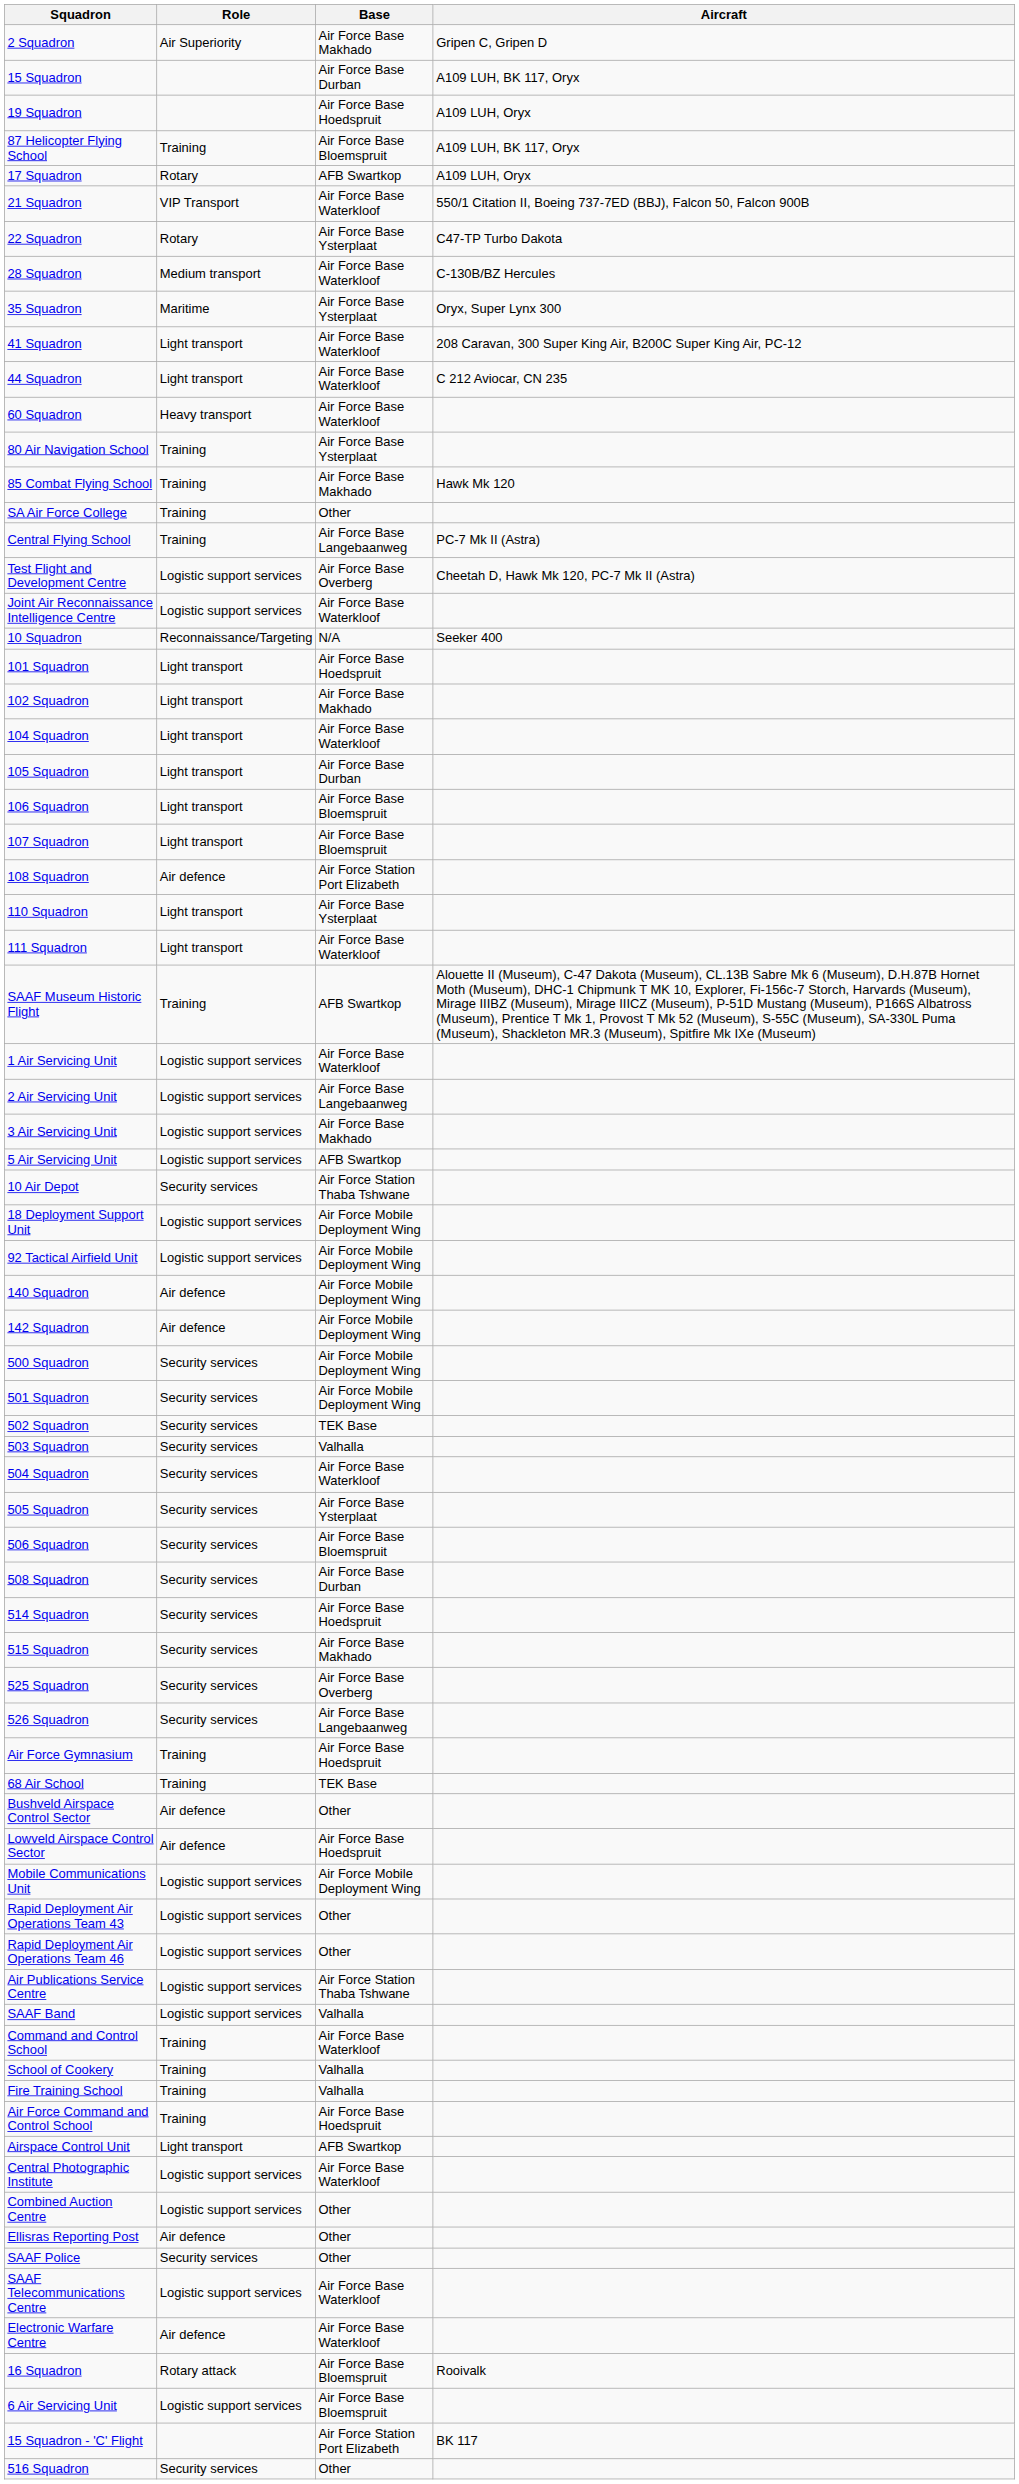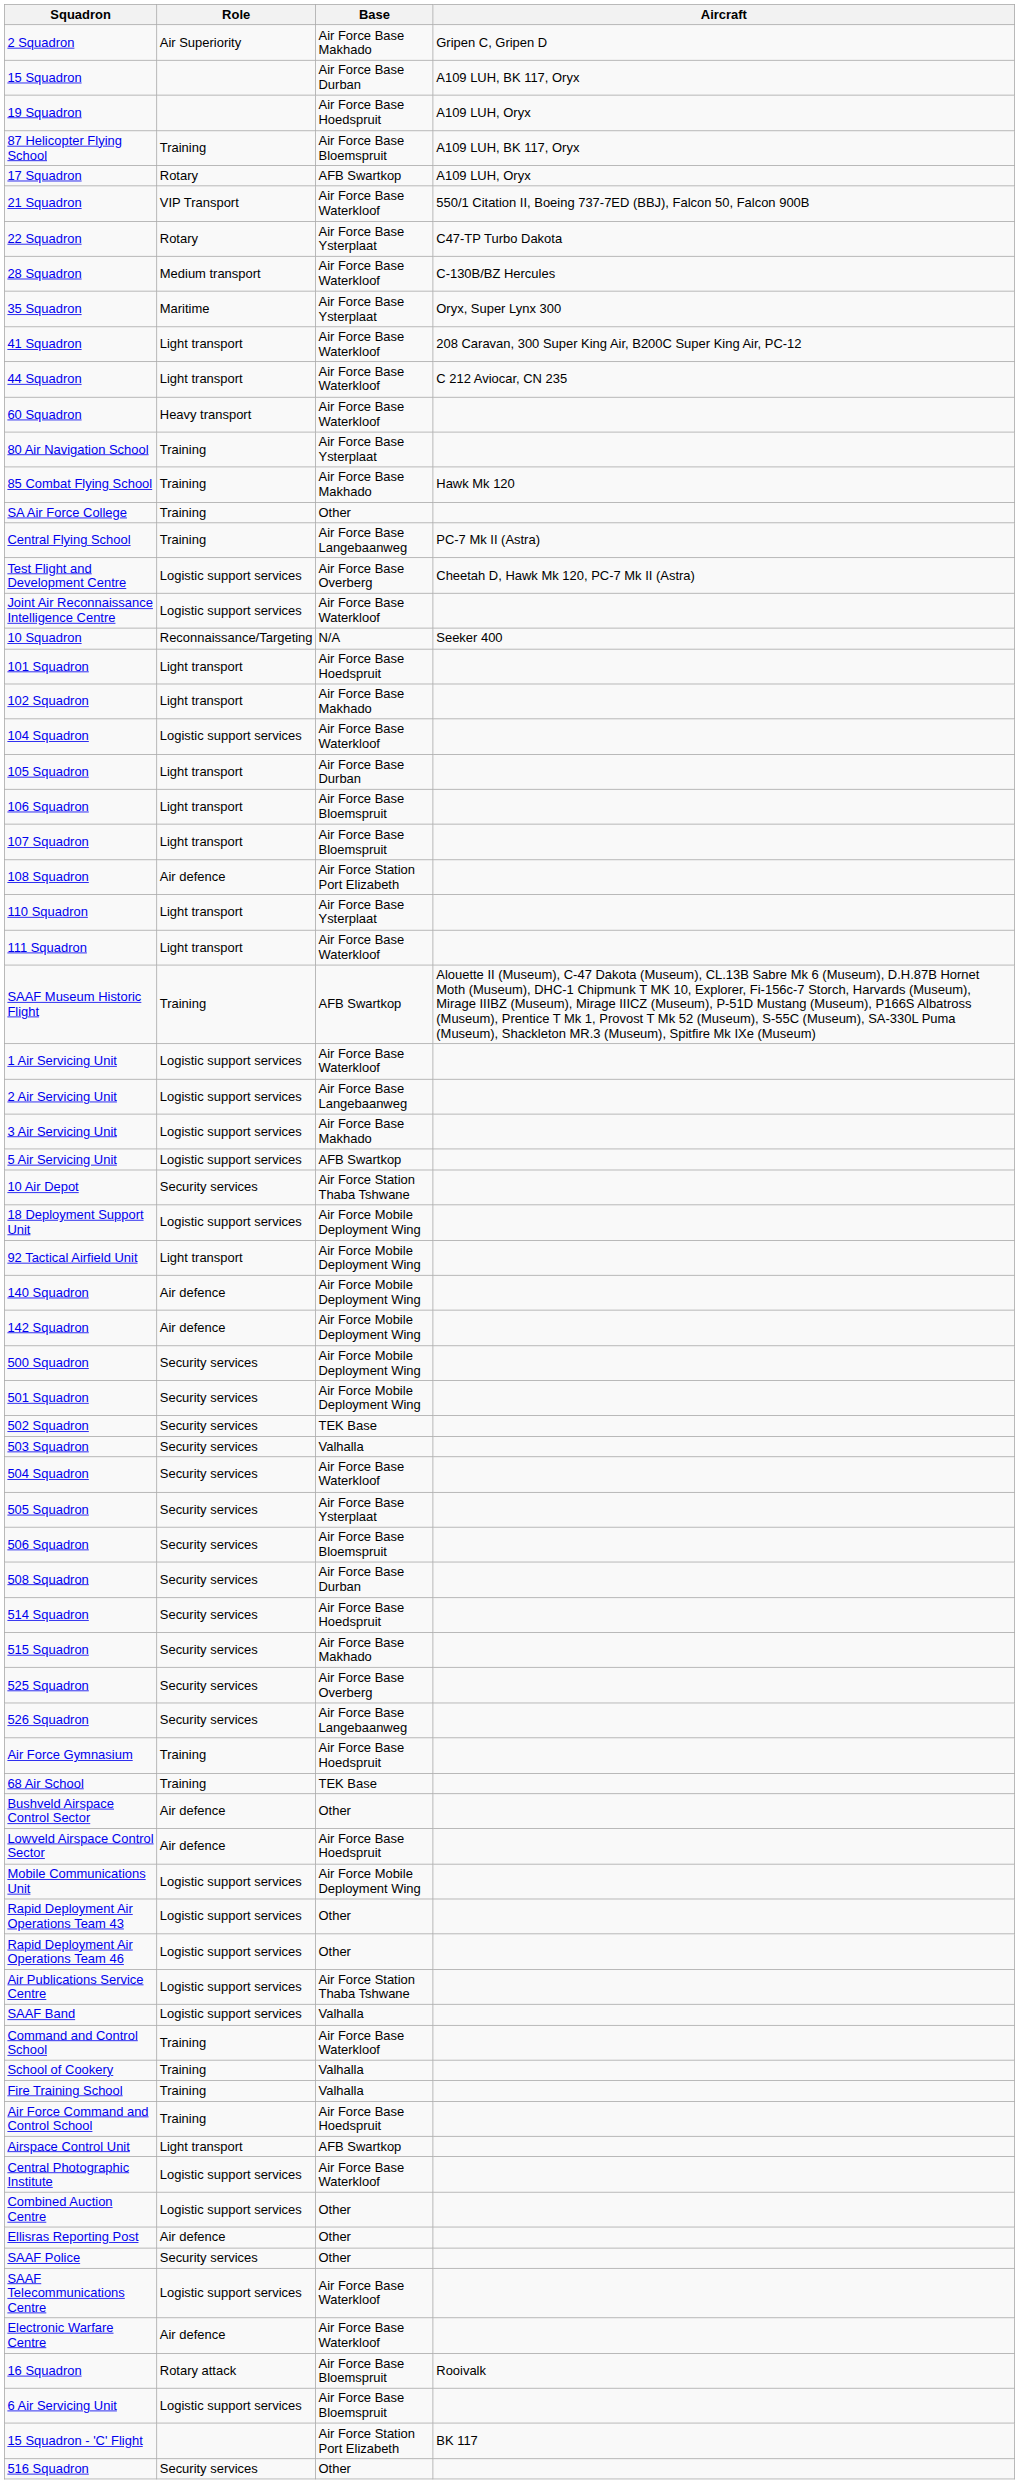 <table class="wikitable sortable">
 <tr>
 <th>Squadron</th>
 <th>Role</th>
 <th>Base</th>
 <th>Aircraft</th>
 </tr>
 <tr>
 <td><a href='#'>2 Squadron</a></td>
 <td>Air Superiority</td>
 <td>Air Force Base Makhado</td>
 <td>Gripen C, Gripen D</td>
 </tr>
 <tr>
 <td><a href='#'>15 Squadron</a></td>
 <td></td>
 <td>Air Force Base Durban</td>
 <td>A109 LUH, BK 117, Oryx</td>
 </tr>
 <tr>
 <td><a href='#'>19 Squadron</a></td>
 <td></td>
 <td>Air Force Base Hoedspruit</td>
 <td>A109 LUH, Oryx</td>
 </tr>
 <tr>
 <td><a href='#'>87 Helicopter Flying School</a></td>
 <td>Training</td>
 <td>Air Force Base Bloemspruit</td>
 <td>A109 LUH, BK 117, Oryx</td>
 </tr>
 <tr>
 <td><a href='#'>17 Squadron</a></td>
 <td>Rotary</td>
 <td>AFB Swartkop</td>
 <td>A109 LUH, Oryx</td>
 </tr>
 <tr>
 <td><a href='#'>21 Squadron</a></td>
 <td>VIP Transport</td>
 <td>Air Force Base Waterkloof</td>
 <td>550/1 Citation II, Boeing 737-7ED (BBJ), Falcon 50, Falcon 900B</td>
 </tr>
 <tr>
 <td><a href='#'>22 Squadron</a></td>
 <td>Rotary</td>
 <td>Air Force Base Ysterplaat</td>
 <td>C47-TP Turbo Dakota</td>
 </tr>
 <tr>
 <td><a href='#'>28 Squadron</a></td>
 <td>Medium transport</td>
 <td>Air Force Base Waterkloof</td>
 <td>C-130B/BZ Hercules</td>
 </tr>
 <tr>
 <td><a href='#'>35 Squadron</a></td>
 <td>Maritime</td>
 <td>Air Force Base Ysterplaat</td>
 <td>Oryx, Super Lynx 300</td>
 </tr>
 <tr>
 <td><a href='#'>41 Squadron</a></td>
 <td>Light transport</td>
 <td>Air Force Base Waterkloof</td>
 <td>208 Caravan, 300 Super King Air, B200C Super King Air, PC-12</td>
 </tr>
 <tr>
 <td><a href='#'>44 Squadron</a></td>
 <td>Light transport</td>
 <td>Air Force Base Waterkloof</td>
 <td>C 212 Aviocar, CN 235</td>
 </tr>
 <tr>
 <td><a href='#'>60 Squadron</a></td>
 <td>Heavy transport</td>
 <td>Air Force Base Waterkloof</td>
 <td></td>
 </tr>
 <tr>
 <td><a href='#'>80 Air Navigation School</a></td>
 <td>Training</td>
 <td>Air Force Base Ysterplaat</td>
 <td></td>
 </tr>
 <tr>
 <td><a href='#'>85 Combat Flying School</a></td>
 <td>Training</td>
 <td>Air Force Base Makhado</td>
 <td>Hawk Mk 120</td>
 </tr>
 <tr>
 <td><a href='#'>SA Air Force College</a></td>
 <td>Training</td>
 <td>Other</td>
 <td></td>
 </tr>
 <tr>
 <td><a href='#'>Central Flying School</a></td>
 <td>Training</td>
 <td>Air Force Base Langebaanweg</td>
 <td>PC-7 Mk II (Astra)</td>
 </tr>
 <tr>
 <td><a href='#'>Test Flight and Development Centre</a></td>
 <td>Logistic support services</td>
 <td>Air Force Base Overberg</td>
 <td>Cheetah D, Hawk Mk 120, PC-7 Mk II (Astra)</td>
 </tr>
 <tr>
 <td><a href='#'>Joint Air Reconnaissance Intelligence Centre</a></td>
 <td>Logistic support services</td>
 <td>Air Force Base Waterkloof</td>
 <td></td>
 </tr>
 <tr>
 <td><a href='#'>10 Squadron</a></td>
 <td>Reconnaissance/Targeting</td>
 <td>N/A</td>
 <td>Seeker 400</td>
 </tr>
 <tr>
 <td><a href='#'>101 Squadron</a></td>
 <td>Light transport</td>
 <td>Air Force Base Hoedspruit</td>
 <td></td>
 </tr>
 <tr>
 <td><a href='#'>102 Squadron</a></td>
 <td>Light transport</td>
 <td>Air Force Base Makhado</td>
 <td></td>
 </tr>
 <tr>
 <td><a href='#'>104 Squadron</a></td>
-<td>Light transport</td>
+<td>Logistic support services</td>
 <td>Air Force Base Waterkloof</td>
 <td></td>
 </tr>
 <tr>
 <td><a href='#'>105 Squadron</a></td>
 <td>Light transport</td>
 <td>Air Force Base Durban</td>
 <td></td>
 </tr>
 <tr>
 <td><a href='#'>106 Squadron</a></td>
 <td>Light transport</td>
 <td>Air Force Base Bloemspruit</td>
 <td></td>
 </tr>
 <tr>
 <td><a href='#'>107 Squadron</a></td>
 <td>Light transport</td>
 <td>Air Force Base Bloemspruit</td>
 <td></td>
 </tr>
 <tr>
 <td><a href='#'>108 Squadron</a></td>
 <td>Air defence</td>
 <td>Air Force Station Port Elizabeth</td>
 <td></td>
 </tr>
 <tr>
 <td><a href='#'>110 Squadron</a></td>
 <td>Light transport</td>
 <td>Air Force Base Ysterplaat</td>
 <td></td>
 </tr>
 <tr>
 <td><a href='#'>111 Squadron</a></td>
 <td>Light transport</td>
 <td>Air Force Base Waterkloof</td>
 <td></td>
 </tr>
 <tr>
 <td><a href='#'>SAAF Museum Historic Flight</a></td>
 <td>Training</td>
 <td>AFB Swartkop</td>
 <td>Alouette II (Museum), C-47 Dakota (Museum), CL.13B Sabre Mk 6 (Museum), D.H.87B Hornet Moth (Museum), DHC-1 Chipmunk T MK 10, Explorer, Fi-156c-7 Storch, Harvards (Museum), Mirage IIIBZ (Museum), Mirage IIICZ (Museum), P-51D Mustang (Museum), P166S Albatross (Museum), Prentice T Mk 1, Provost T Mk 52 (Museum), S-55C (Museum), SA-330L Puma (Museum), Shackleton MR.3 (Museum), Spitfire Mk IXe (Museum)</td>
 </tr>
 <tr>
 <td><a href='#'>1 Air Servicing Unit</a></td>
 <td>Logistic support services</td>
 <td>Air Force Base Waterkloof</td>
 <td></td>
 </tr>
 <tr>
 <td><a href='#'>2 Air Servicing Unit</a></td>
 <td>Logistic support services</td>
 <td>Air Force Base Langebaanweg</td>
 <td></td>
 </tr>
 <tr>
 <td><a href='#'>3 Air Servicing Unit</a></td>
 <td>Logistic support services</td>
 <td>Air Force Base Makhado</td>
 <td></td>
 </tr>
 <tr>
 <td><a href='#'>5 Air Servicing Unit</a></td>
 <td>Logistic support services</td>
 <td>AFB Swartkop</td>
 <td></td>
 </tr>
 <tr>
 <td><a href='#'>10 Air Depot</a></td>
 <td>Security services</td>
 <td>Air Force Station Thaba Tshwane</td>
 <td></td>
 </tr>
 <tr>
 <td><a href='#'>18 Deployment Support Unit</a></td>
 <td>Logistic support services</td>
 <td>Air Force Mobile Deployment Wing</td>
 <td></td>
 </tr>
 <tr>
 <td><a href='#'>92 Tactical Airfield Unit</a></td>
-<td>Logistic support services</td>
+<td>Light transport</td>
 <td>Air Force Mobile Deployment Wing</td>
 <td></td>
 </tr>
 <tr>
 <td><a href='#'>140 Squadron</a></td>
 <td>Air defence</td>
 <td>Air Force Mobile Deployment Wing</td>
 <td></td>
 </tr>
 <tr>
 <td><a href='#'>142 Squadron</a></td>
 <td>Air defence</td>
 <td>Air Force Mobile Deployment Wing</td>
 <td></td>
 </tr>
 <tr>
 <td><a href='#'>500 Squadron</a></td>
 <td>Security services</td>
 <td>Air Force Mobile Deployment Wing</td>
 <td></td>
 </tr>
 <tr>
 <td><a href='#'>501 Squadron</a></td>
 <td>Security services</td>
 <td>Air Force Mobile Deployment Wing</td>
 <td></td>
 </tr>
 <tr>
 <td><a href='#'>502 Squadron</a></td>
 <td>Security services</td>
 <td>TEK Base</td>
 <td></td>
 </tr>
 <tr>
 <td><a href='#'>503 Squadron</a></td>
 <td>Security services</td>
 <td>Valhalla</td>
 <td></td>
 </tr>
 <tr>
 <td><a href='#'>504 Squadron</a></td>
 <td>Security services</td>
 <td>Air Force Base Waterkloof</td>
 <td></td>
 </tr>
 <tr>
 <td><a href='#'>505 Squadron</a></td>
 <td>Security services</td>
 <td>Air Force Base Ysterplaat</td>
 <td></td>
 </tr>
 <tr>
 <td><a href='#'>506 Squadron</a></td>
 <td>Security services</td>
 <td>Air Force Base Bloemspruit</td>
 <td></td>
 </tr>
 <tr>
 <td><a href='#'>508 Squadron</a></td>
 <td>Security services</td>
 <td>Air Force Base Durban</td>
 <td></td>
 </tr>
 <tr>
 <td><a href='#'>514 Squadron</a></td>
 <td>Security services</td>
 <td>Air Force Base Hoedspruit</td>
 <td></td>
 </tr>
 <tr>
 <td><a href='#'>515 Squadron</a></td>
 <td>Security services</td>
 <td>Air Force Base Makhado</td>
 <td></td>
 </tr>
 <tr>
 <td><a href='#'>525 Squadron</a></td>
 <td>Security services</td>
 <td>Air Force Base Overberg</td>
 <td></td>
 </tr>
 <tr>
 <td><a href='#'>526 Squadron</a></td>
 <td>Security services</td>
 <td>Air Force Base Langebaanweg</td>
 <td></td>
 </tr>
 <tr>
 <td><a href='#'>Air Force Gymnasium</a></td>
 <td>Training</td>
 <td>Air Force Base Hoedspruit</td>
 <td></td>
 </tr>
 <tr>
 <td><a href='#'>68 Air School</a></td>
 <td>Training</td>
 <td>TEK Base</td>
 <td></td>
 </tr>
 <tr>
 <td><a href='#'>Bushveld Airspace Control Sector</a></td>
 <td>Air defence</td>
 <td>Other</td>
 <td></td>
 </tr>
 <tr>
 <td><a href='#'>Lowveld Airspace Control Sector</a></td>
 <td>Air defence</td>
 <td>Air Force Base Hoedspruit</td>
 <td></td>
 </tr>
 <tr>
 <td><a href='#'>Mobile Communications Unit</a></td>
 <td>Logistic support services</td>
 <td>Air Force Mobile Deployment Wing</td>
 <td></td>
 </tr>
 <tr>
 <td><a href='#'>Rapid Deployment Air Operations Team 43</a></td>
 <td>Logistic support services</td>
 <td>Other</td>
 <td></td>
 </tr>
 <tr>
 <td><a href='#'>Rapid Deployment Air Operations Team 46</a></td>
 <td>Logistic support services</td>
 <td>Other</td>
 <td></td>
 </tr>
 <tr>
 <td><a href='#'>Air Publications Service Centre</a></td>
 <td>Logistic support services</td>
 <td>Air Force Station Thaba Tshwane</td>
 <td></td>
 </tr>
 <tr>
 <td><a href='#'>SAAF Band</a></td>
 <td>Logistic support services</td>
 <td>Valhalla</td>
 <td></td>
 </tr>
 <tr>
 <td><a href='#'>Command and Control School</a></td>
 <td>Training</td>
 <td>Air Force Base Waterkloof</td>
 <td></td>
 </tr>
 <tr>
 <td><a href='#'>School of Cookery</a></td>
 <td>Training</td>
 <td>Valhalla</td>
 <td></td>
 </tr>
 <tr>
 <td><a href='#'>Fire Training School</a></td>
 <td>Training</td>
 <td>Valhalla</td>
 <td></td>
 </tr>
 <tr>
 <td><a href='#'>Air Force Command and Control School</a></td>
 <td>Training</td>
 <td>Air Force Base Hoedspruit</td>
 <td></td>
 </tr>
 <tr>
 <td><a href='#'>Airspace Control Unit</a></td>
 <td>Light transport</td>
 <td>AFB Swartkop</td>
 <td></td>
 </tr>
 <tr>
 <td><a href='#'>Central Photographic Institute</a></td>
 <td>Logistic support services</td>
 <td>Air Force Base Waterkloof</td>
 <td></td>
 </tr>
 <tr>
 <td><a href='#'>Combined Auction Centre</a></td>
 <td>Logistic support services</td>
 <td>Other</td>
 <td></td>
 </tr>
 <tr>
 <td><a href='#'>Ellisras Reporting Post</a></td>
 <td>Air defence</td>
 <td>Other</td>
 <td></td>
 </tr>
 <tr>
 <td><a href='#'>SAAF Police</a></td>
 <td>Security services</td>
 <td>Other</td>
 <td></td>
 </tr>
 <tr>
 <td><a href='#'>SAAF Telecommunications Centre</a></td>
 <td>Logistic support services</td>
 <td>Air Force Base Waterkloof</td>
 <td></td>
 </tr>
 <tr>
 <td><a href='#'>Electronic Warfare Centre</a></td>
 <td>Air defence</td>
 <td>Air Force Base Waterkloof</td>
 <td></td>
 </tr>
 <tr>
 <td><a href='#'>16 Squadron</a></td>
 <td>Rotary attack</td>
 <td>Air Force Base Bloemspruit</td>
 <td>Rooivalk</td>
 </tr>
 <tr>
 <td><a href='#'>6 Air Servicing Unit</a></td>
 <td>Logistic support services</td>
 <td>Air Force Base Bloemspruit</td>
 <td></td>
 </tr>
 <tr>
 <td><a href='#'>15 Squadron - 'C' Flight</a></td>
 <td></td>
 <td>Air Force Station Port Elizabeth</td>
 <td>BK 117</td>
 </tr>
 <tr>
 <td><a href='#'>516 Squadron</a></td>
 <td>Security services</td>
 <td>Other</td>
 </tr>
 </table>
